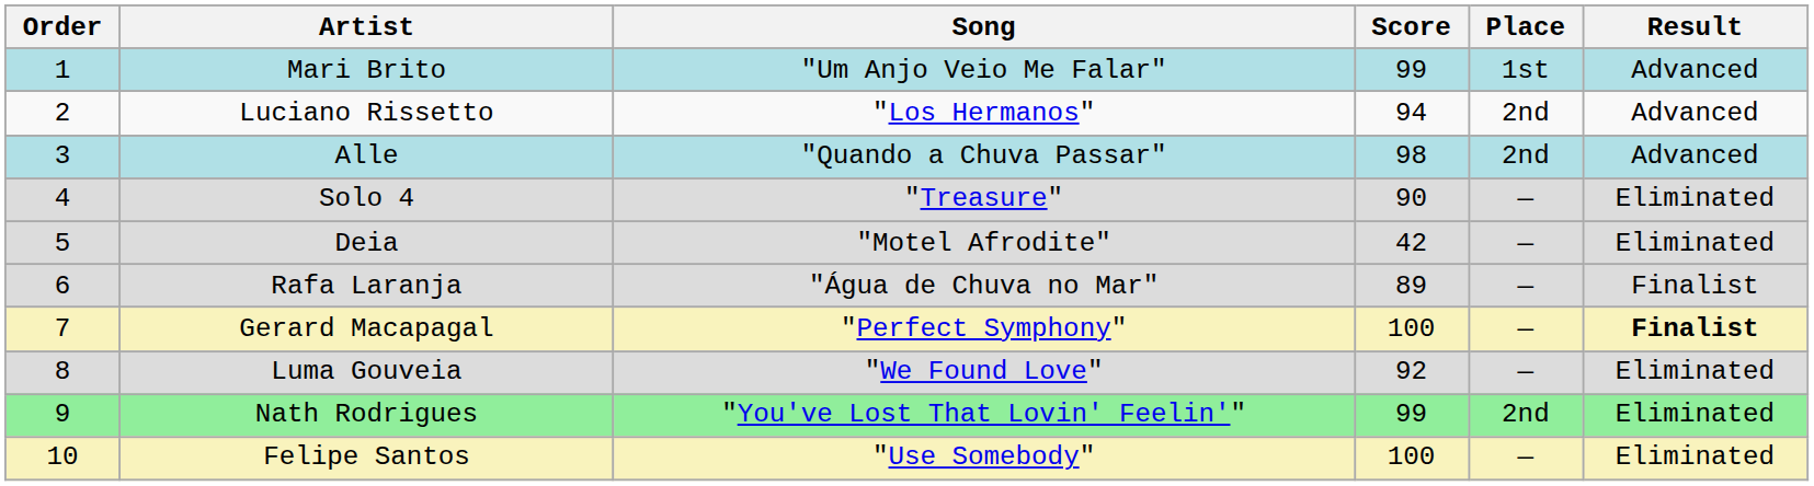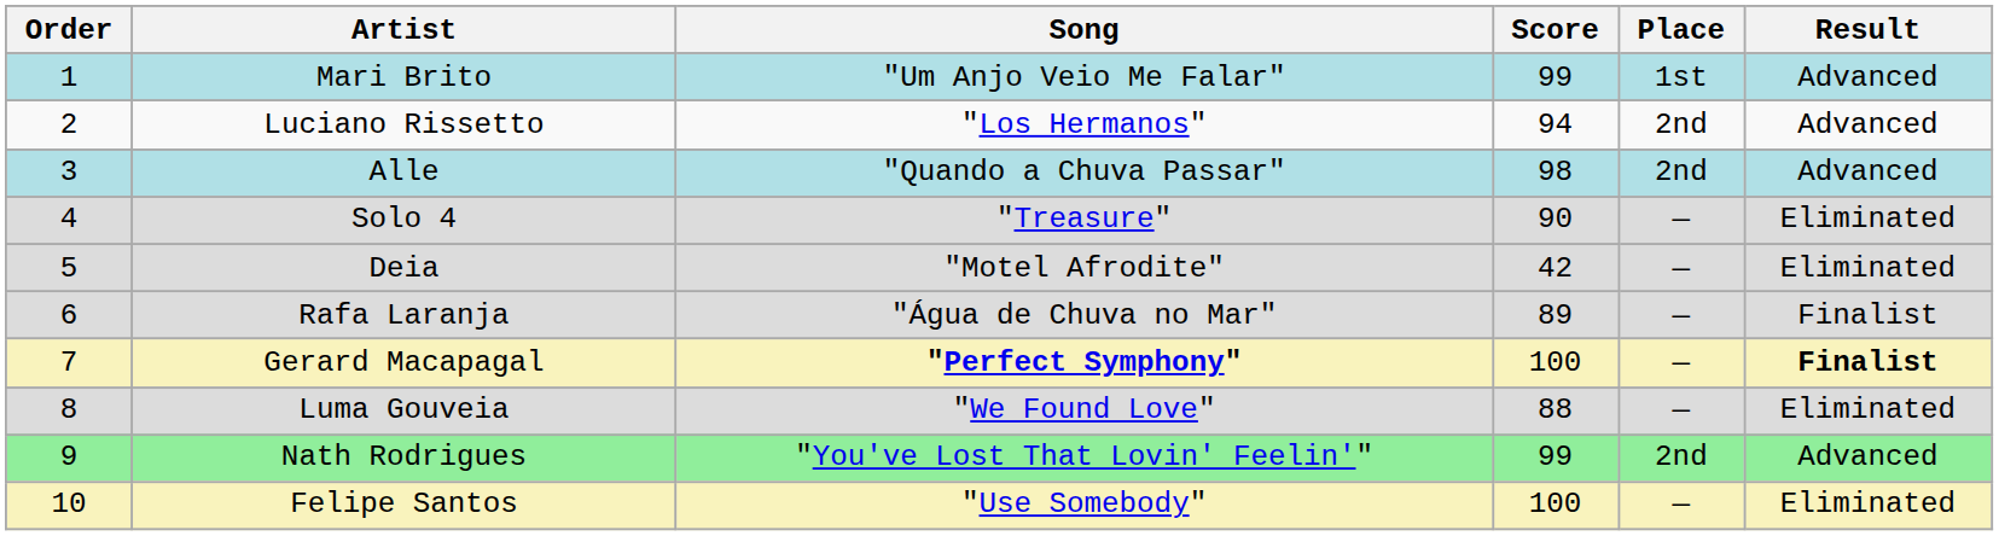 <table class="wikitable" style="text-align:center; width:70%;">
 <tr>
 <th scope="col" width="05%">Order</th>
 <th scope="col" width="22%">Artist</th>
 <th scope="col" width="33%">Song</th>
 <th scope="col" width="05%">Score</th>
 <th scope="col" width="05%">Place</th>
 <th scope="col" width="10%">Result</th>
 </tr>
 <tr bgcolor=B0E0E6>
 <td>1</td>
 <td>Mari Brito</td>
 <td>"Um Anjo Veio Me Falar"</td>
 <td>99</td>
 <td>1st</td>
 <td>Advanced</td>
 </tr>
 <tr>
 <td>2</td>
 <td>Luciano Rissetto</td>
 <td>"<a href='#'>Los Hermanos</a>"</td>
 <td>94</td>
 <td>2nd</td>
 <td>Advanced</td>
 </tr>
 <tr bgcolor=B0E0E6>
 <td>3</td>
 <td>Alle</td>
 <td>"Quando a Chuva Passar"</td>
 <td>98</td>
 <td>2nd</td>
 <td>Advanced</td>
 </tr>
 <tr bgcolor=DCDCDC>
 <td>4</td>
 <td>Solo 4</td>
 <td>"<a href='#'>Treasure</a>"</td>
 <td>90</td>
 <td>—</td>
 <td>Eliminated</td>
 </tr>
 <tr bgcolor=DCDCDC>
 <td>5</td>
 <td>Deia</td>
 <td>"Motel Afrodite"</td>
 <td>42</td>
 <td>—</td>
 <td>Eliminated</td>
 </tr>
 <tr bgcolor=DCDCDC>
 <td>6</td>
 <td>Rafa Laranja</td>
 <td>"Água de Chuva no Mar"</td>
 <td>89</td>
 <td>—</td>
 <td>Finalist</td>
 </tr>
 <tr bgcolor=F9F3BD>
 <td>7</td>
 <td>Gerard Macapagal</td>
-<td>"<a href='#'>Perfect Symphony</a>"</td>
+<td><strong>"<a href='#'>Perfect Symphony</a>"</strong></td>
 <td>100</td>
 <td>—</td>
 <td><strong>Finalist</strong></td>
 </tr>
 <tr bgcolor=DCDCDC>
 <td>8</td>
 <td>Luma Gouveia</td>
 <td>"<a href='#'>We Found Love</a>"</td>
-<td>92</td>
+<td>88</td>
 <td>—</td>
 <td>Eliminated</td>
 </tr>
 <tr bgcolor=90EE9B>
 <td>9</td>
 <td>Nath Rodrigues</td>
 <td>"<a href='#'>You've Lost That Lovin' Feelin'</a>"</td>
 <td>99</td>
 <td>2nd</td>
-<td>Eliminated</td>
+<td>Advanced</td>
 </tr>
 <tr bgcolor=F9F3BD>
 <td>10</td>
 <td>Felipe Santos</td>
 <td>"<a href='#'>Use Somebody</a>"</td>
 <td>100</td>
 <td>—</td>
 <td>Eliminated</td>
 </tr>
 </table>
